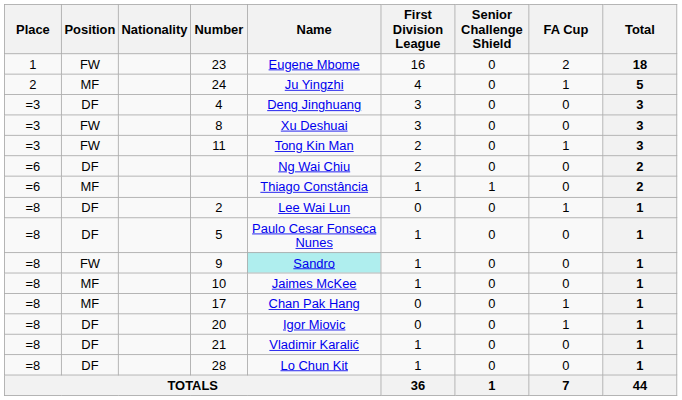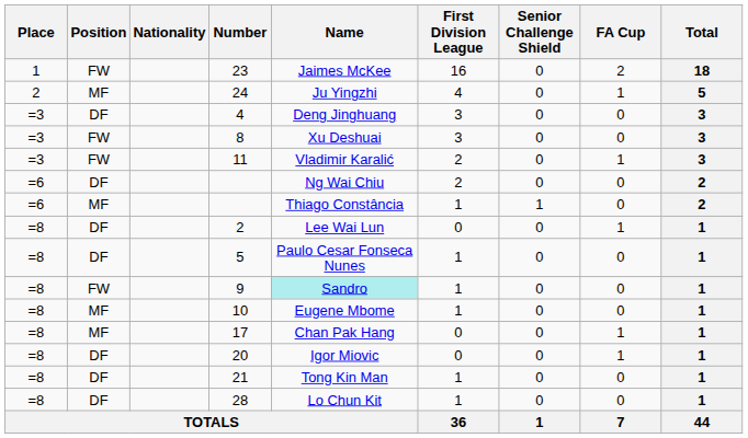 <table class="wikitable" style="font-size: 95%; text-align: center;">
 <tr>
 <th width=60>Place</th>
 <th width=60>Position</th>
 <th width=60>Nationality</th>
 <th width=60>Number</th>
 <th width=150>Name</th>
 <th width=80>First Division League</th>
 <th width=80>Senior Challenge Shield</th>
 <th width=80>FA Cup</th>
 <th width=80><strong>Total</strong></th>
 </tr>
 <tr>
 <td>1</td>
 <td>FW</td>
 <td></td>
 <td>23</td>
-<td><a href='#'>Eugene Mbome</a></td>
+<td><a href='#'>Jaimes McKee</a></td>
 <td>16</td>
 <td>0</td>
 <td>2</td>
 <th>18</th>
 </tr>
 <tr>
 <td>2</td>
 <td>MF</td>
 <td></td>
 <td>24</td>
 <td><a href='#'>Ju Yingzhi</a></td>
 <td>4</td>
 <td>0</td>
 <td>1</td>
 <th>5</th>
 </tr>
 <tr>
 <td>=3</td>
 <td>DF</td>
 <td></td>
 <td>4</td>
 <td><a href='#'>Deng Jinghuang</a></td>
 <td>3</td>
 <td>0</td>
 <td>0</td>
 <th>3</th>
 </tr>
 <tr>
 <td>=3</td>
 <td>FW</td>
 <td></td>
 <td>8</td>
 <td><a href='#'>Xu Deshuai</a></td>
 <td>3</td>
 <td>0</td>
 <td>0</td>
 <th>3</th>
 </tr>
 <tr>
 <td>=3</td>
 <td>FW</td>
 <td></td>
 <td>11</td>
-<td><a href='#'>Tong Kin Man</a></td>
+<td><a href='#'>Vladimir Karalić</a></td>
 <td>2</td>
 <td>0</td>
 <td>1</td>
 <th>3</th>
 </tr>
 <tr>
 <td>=6</td>
 <td>DF</td>
 <td></td>
 <td></td>
 <td><a href='#'>Ng Wai Chiu</a></td>
 <td>2</td>
 <td>0</td>
 <td>0</td>
 <th>2</th>
 </tr>
 <tr>
 <td>=6</td>
 <td>MF</td>
 <td></td>
 <td></td>
 <td><a href='#'>Thiago Constância</a></td>
 <td>1</td>
 <td>1</td>
 <td>0</td>
 <th>2</th>
 </tr>
 <tr>
 <td>=8</td>
 <td>DF</td>
 <td></td>
 <td>2</td>
 <td><a href='#'>Lee Wai Lun</a></td>
 <td>0</td>
 <td>0</td>
 <td>1</td>
 <th>1</th>
 </tr>
 <tr>
 <td>=8</td>
 <td>DF</td>
 <td></td>
 <td>5</td>
 <td><a href='#'>Paulo Cesar Fonseca Nunes</a></td>
 <td>1</td>
 <td>0</td>
 <td>0</td>
 <th>1</th>
 </tr>
 <tr>
 <td>=8</td>
 <td>FW</td>
 <td></td>
 <td>9</td>
 <td style="background: paleturquoise;"><a href='#'>Sandro</a></td>
 <td>1</td>
 <td>0</td>
 <td>0</td>
 <th>1</th>
 </tr>
 <tr>
 <td>=8</td>
 <td>MF</td>
 <td></td>
 <td>10</td>
-<td><a href='#'>Jaimes McKee</a></td>
+<td><a href='#'>Eugene Mbome</a></td>
 <td>1</td>
 <td>0</td>
 <td>0</td>
 <th>1</th>
 </tr>
 <tr>
 <td>=8</td>
 <td>MF</td>
 <td></td>
 <td>17</td>
 <td><a href='#'>Chan Pak Hang</a></td>
 <td>0</td>
 <td>0</td>
 <td>1</td>
 <th>1</th>
 </tr>
 <tr>
 <td>=8</td>
 <td>DF</td>
 <td></td>
 <td>20</td>
 <td><a href='#'>Igor Miovic</a></td>
 <td>0</td>
 <td>0</td>
 <td>1</td>
 <th>1</th>
 </tr>
 <tr>
 <td>=8</td>
 <td>DF</td>
 <td></td>
 <td>21</td>
-<td><a href='#'>Vladimir Karalić</a></td>
+<td><a href='#'>Tong Kin Man</a></td>
 <td>1</td>
 <td>0</td>
 <td>0</td>
 <th>1</th>
 </tr>
 <tr>
 <td>=8</td>
 <td>DF</td>
 <td></td>
 <td>28</td>
 <td><a href='#'>Lo Chun Kit</a></td>
 <td>1</td>
 <td>0</td>
 <td>0</td>
 <th>1</th>
 </tr>
 <tr>
 <th colspan="5">TOTALS</th>
 <th>36</th>
 <th>1</th>
 <th>7</th>
 <th>44</th>
 </tr>
 </table>
